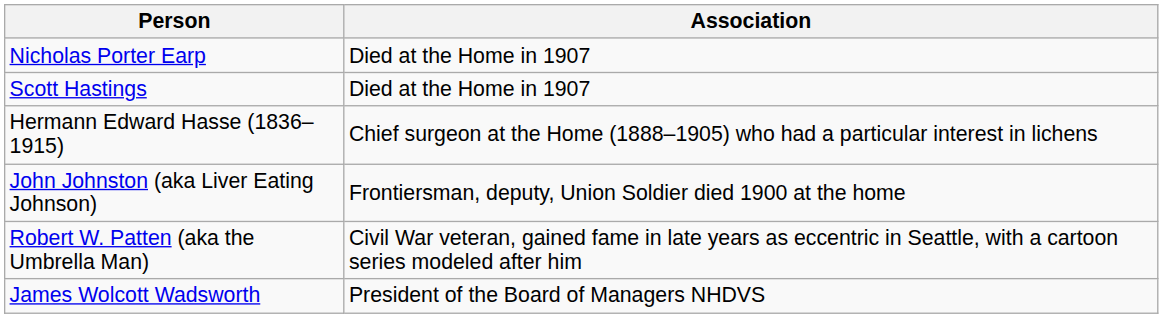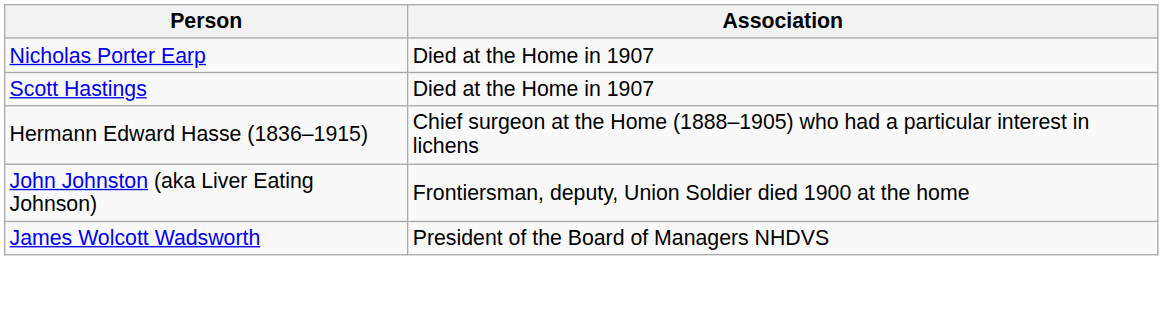 <table class="wikitable">
 <tr>
 <th>Person</th>
 <th>Association</th>
 </tr>
 <tr>
 <td><a href='#'>Nicholas Porter Earp</a></td>
 <td>Died at the Home in 1907</td>
 </tr>
 <tr>
 <td><a href='#'>Scott Hastings</a></td>
 <td>Died at the Home in 1907</td>
 </tr>
 <tr>
 <td>Hermann Edward Hasse (1836–1915)</td>
 <td>Chief surgeon at the Home (1888–1905) who had a particular interest in lichens</td>
 </tr>
 <tr>
 <td><a href='#'>John Johnston</a> (aka Liver Eating Johnson)</td>
 <td>Frontiersman, deputy, Union Soldier died 1900 at the home</td>
 </tr>
 <tr>
-<td><a href='#'>Robert W. Patten</a> (aka the Umbrella Man)</td>
-<td>Civil War veteran, gained fame in late years as eccentric in Seattle, with a cartoon series modeled after him</td>
-</tr>
-<tr>
 <td><a href='#'>James Wolcott Wadsworth</a></td>
 <td>President of the Board of Managers NHDVS</td>
 </tr>
 </table>
